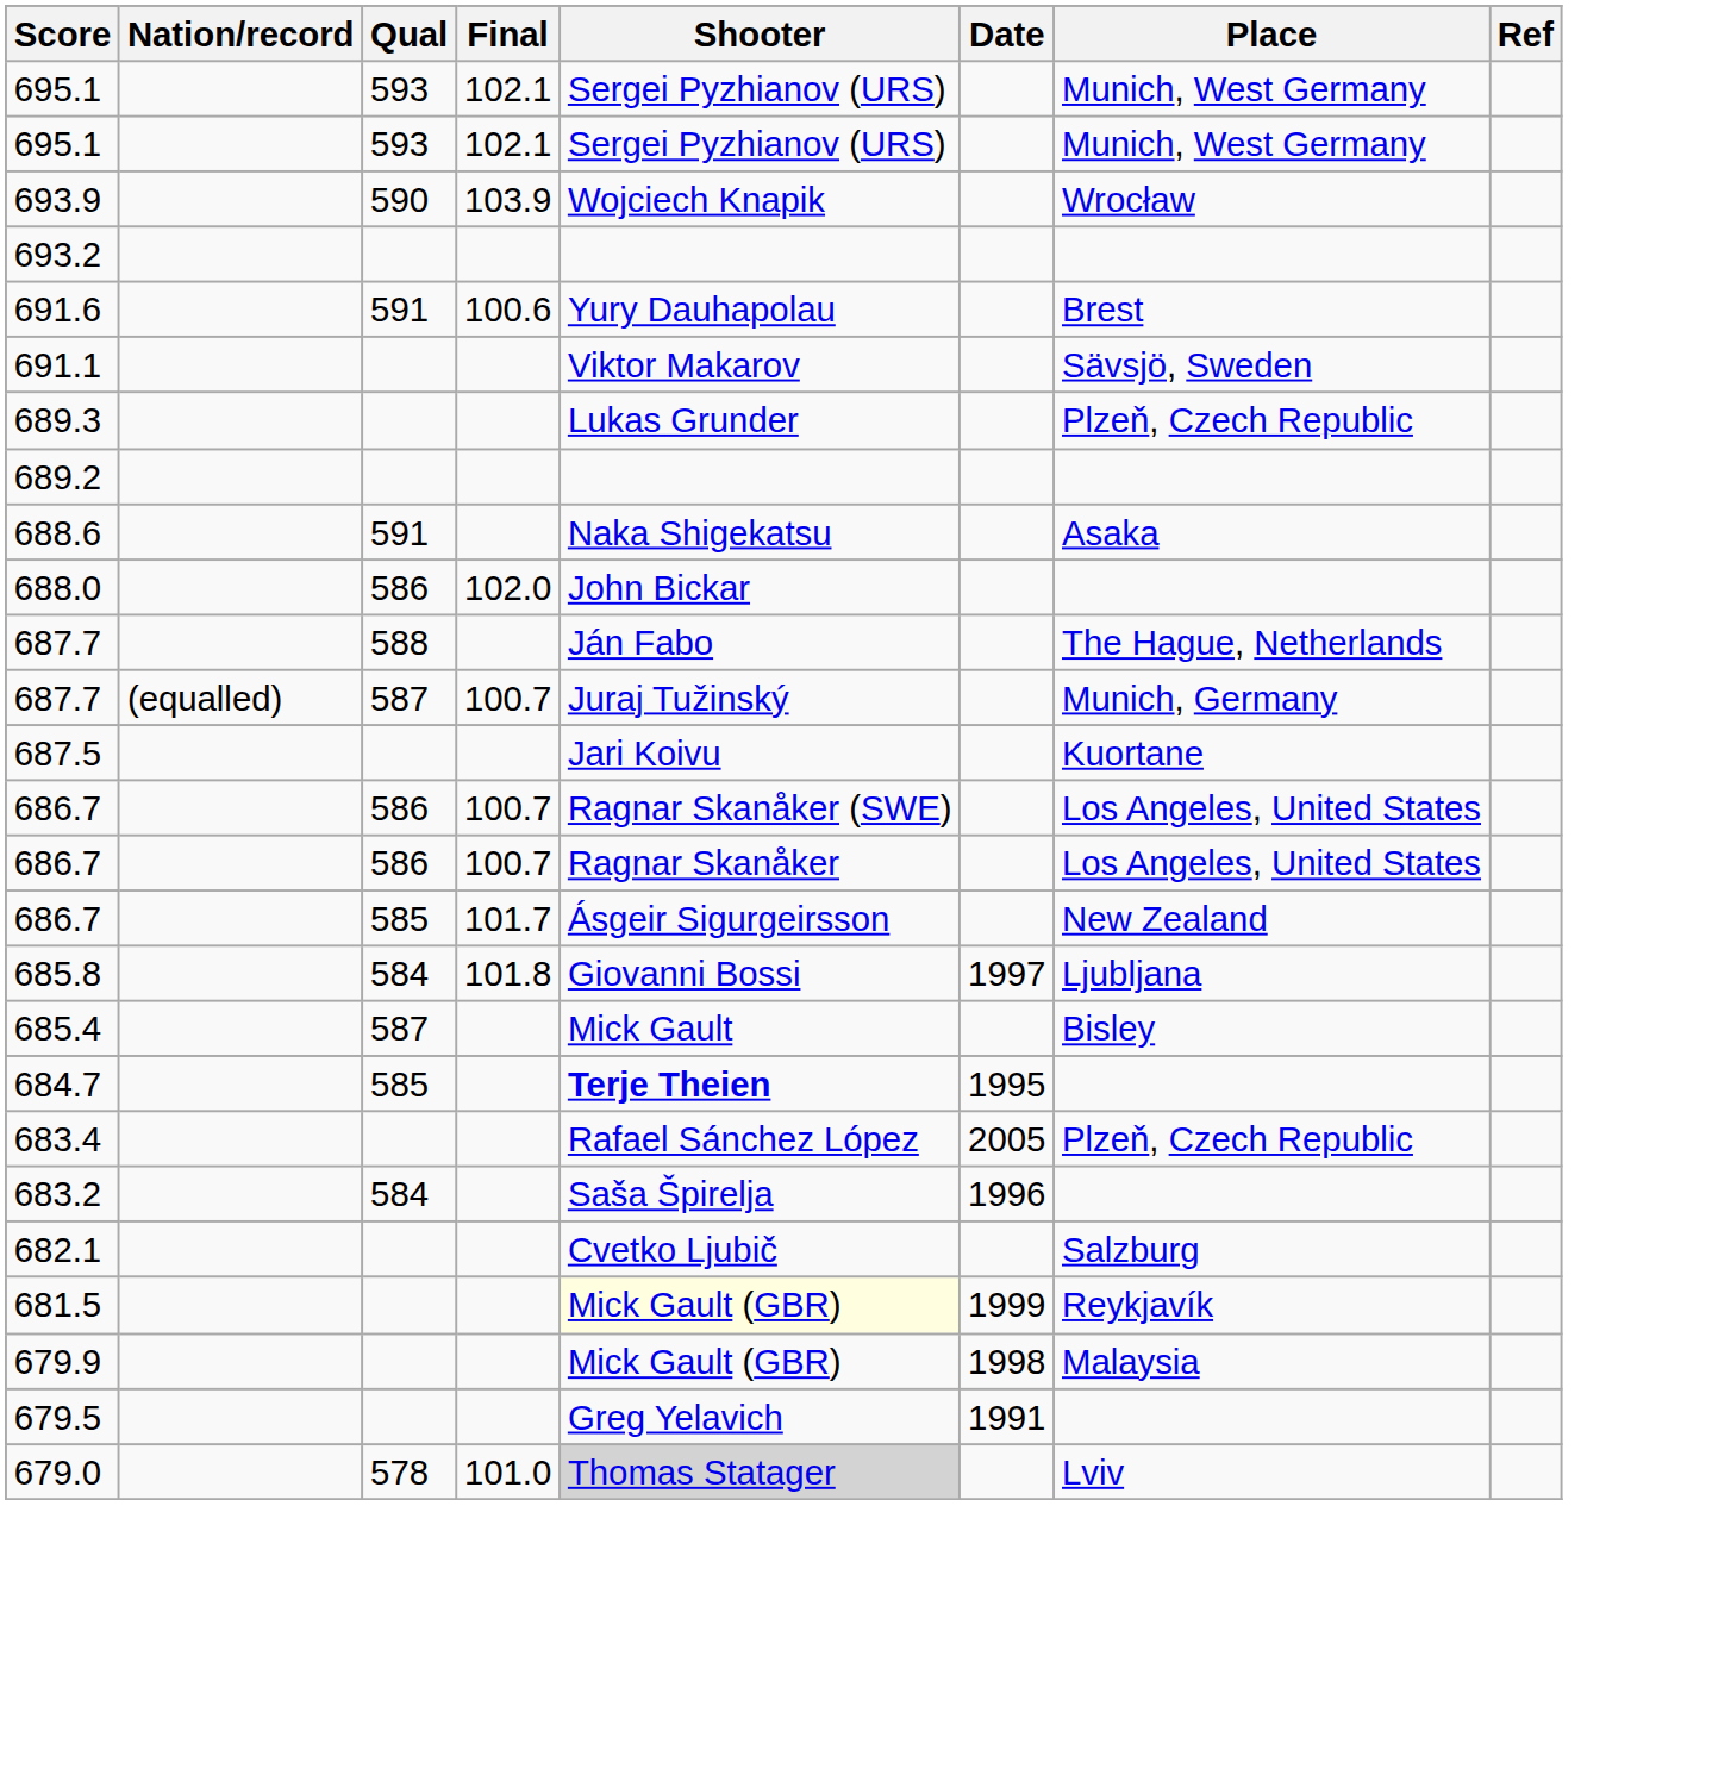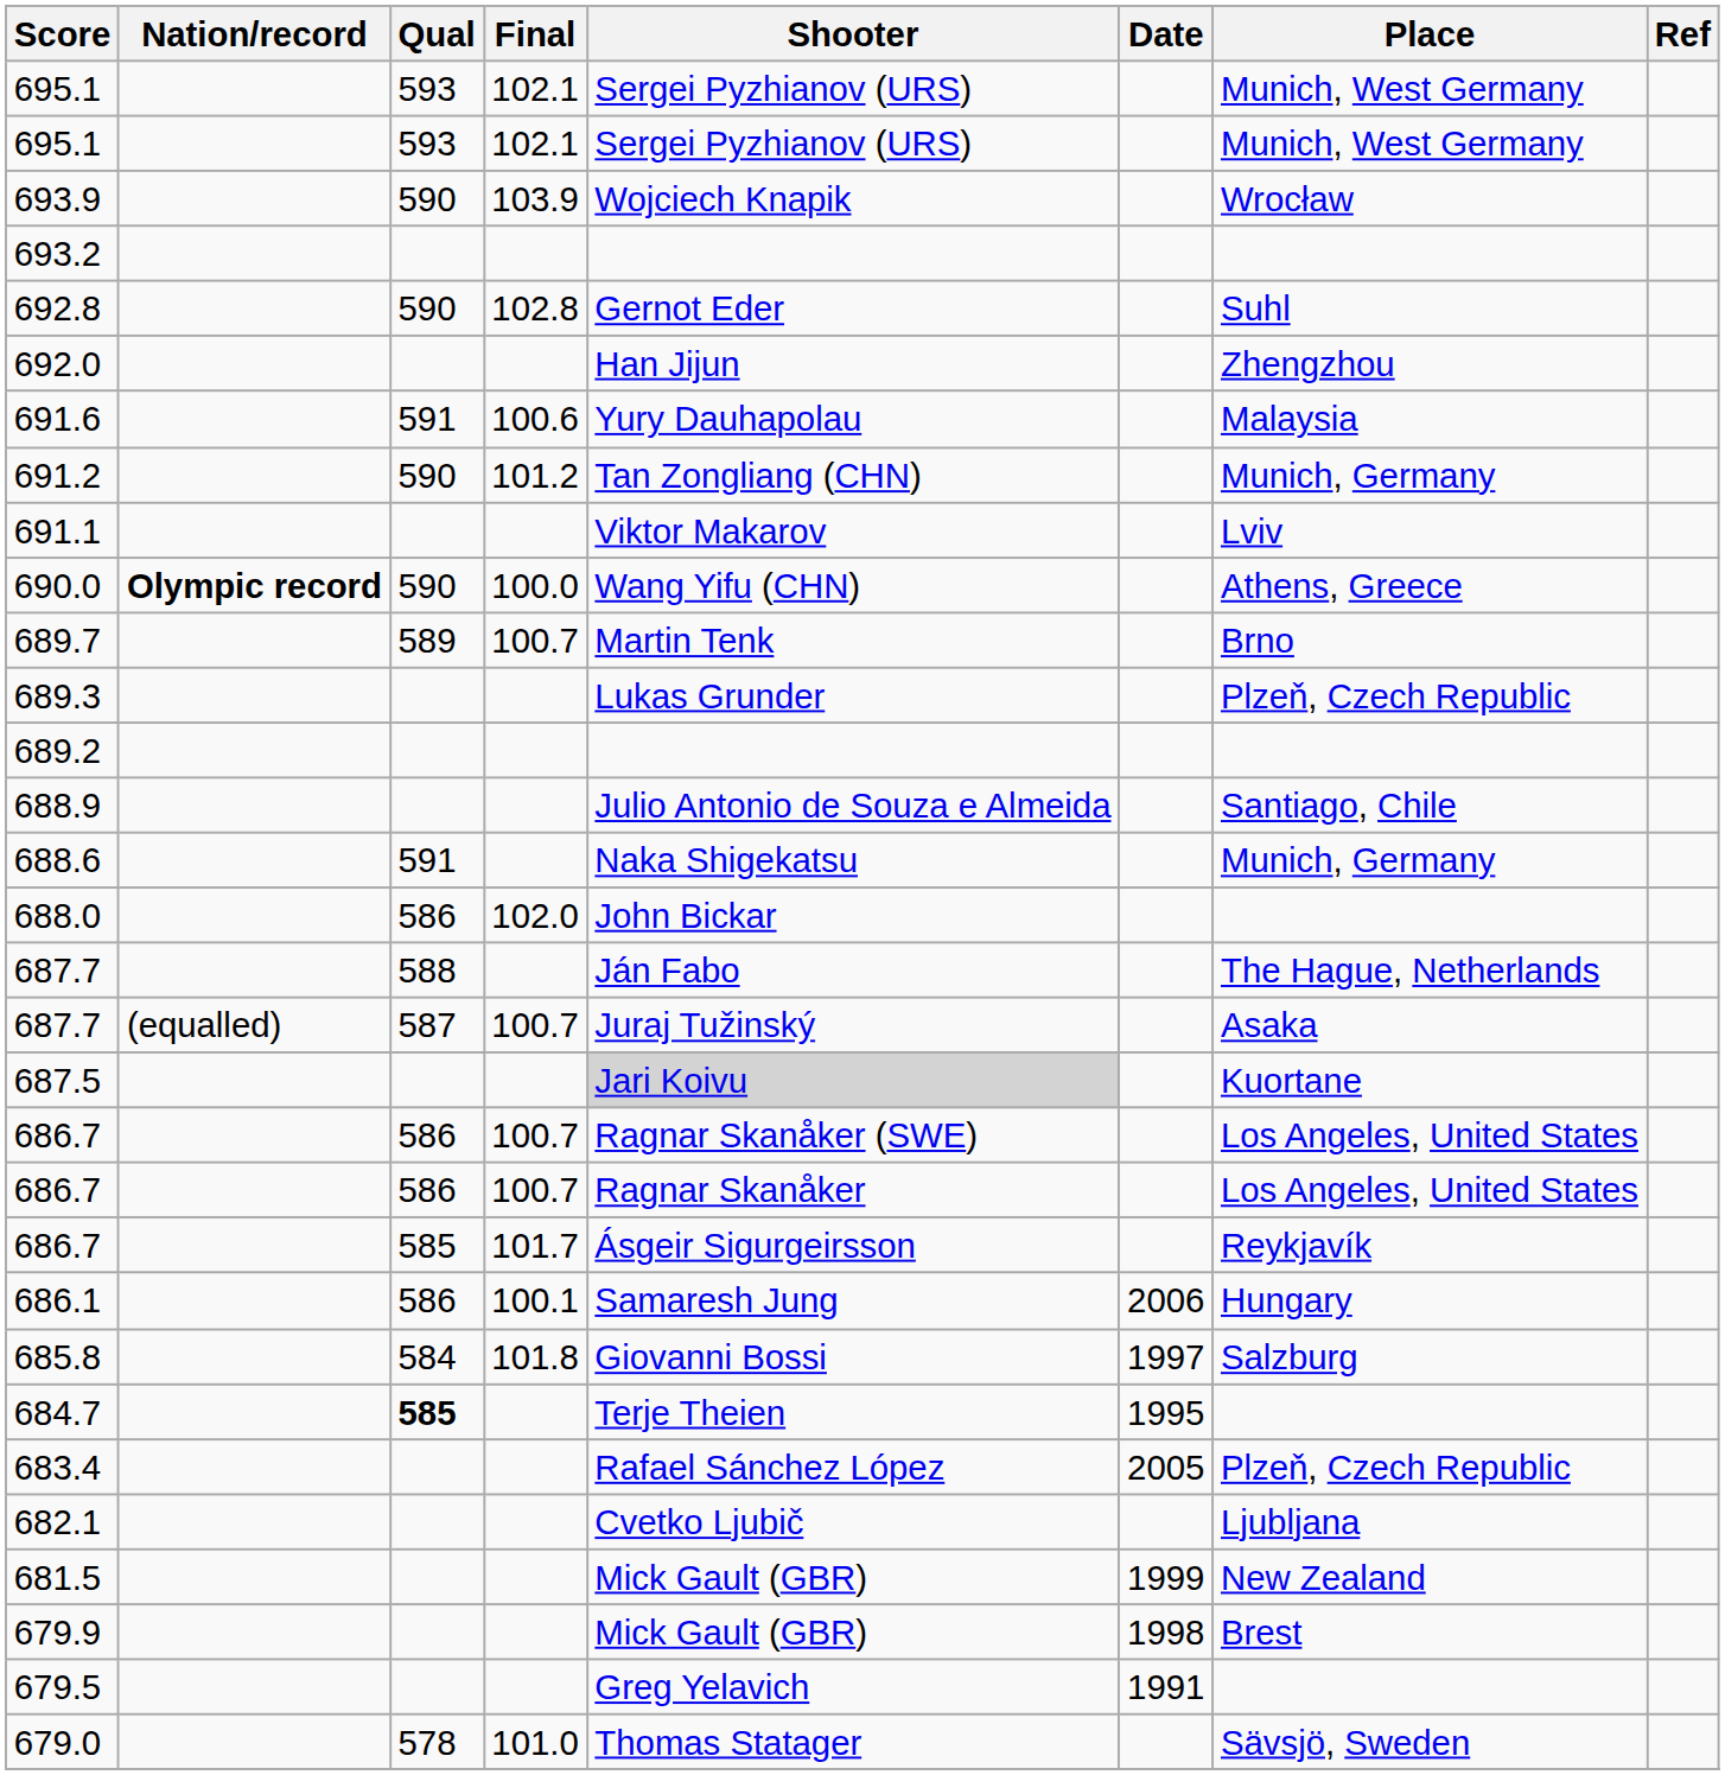 <table class="wikitable sortable" style="font-size: 95%">
 <tr>
 <th>Score</th>
 <th>Nation/record</th>
 <th>Qual</th>
 <th>Final</th>
 <th>Shooter</th>
 <th>Date</th>
 <th>Place</th>
 <th>Ref</th>
 </tr>
 <tr>
 <td>695.1</td>
 <td></td>
 <td>593</td>
 <td>102.1</td>
 <td><a href='#'>Sergei Pyzhianov</a> (<a href='#'>URS</a>)</td>
 <td></td>
 <td><a href='#'>Munich</a>, <a href='#'>West Germany</a></td>
 <td></td>
 </tr>
 <tr>
 <td>695.1</td>
 <td></td>
 <td>593</td>
 <td>102.1</td>
 <td><a href='#'>Sergei Pyzhianov</a> (<a href='#'>URS</a>)</td>
 <td></td>
 <td><a href='#'>Munich</a>, <a href='#'>West Germany</a></td>
 <td></td>
 </tr>
 <tr>
 <td>693.9</td>
 <td></td>
 <td>590</td>
 <td>103.9</td>
 <td><a href='#'>Wojciech Knapik</a></td>
 <td></td>
 <td><a href='#'>Wrocław</a></td>
 <td></td>
 </tr>
 <tr>
 <td>693.2</td>
 <td></td>
 <td></td>
 <td></td>
 <td></td>
 <td></td>
 <td></td>
 <td></td>
 </tr>
 <tr>
+<td>692.8</td>
+<td></td>
+<td>590</td>
+<td>102.8</td>
+<td><a href='#'>Gernot Eder</a></td>
+<td></td>
+<td><a href='#'>Suhl</a></td>
+<td></td>
+</tr>
+<tr>
+<td>692.0</td>
+<td></td>
+<td></td>
+<td></td>
+<td><a href='#'>Han Jijun</a></td>
+<td></td>
+<td><a href='#'>Zhengzhou</a></td>
+<td></td>
+</tr>
+<tr>
 <td>691.6</td>
 <td></td>
 <td>591</td>
 <td>100.6</td>
 <td><a href='#'>Yury Dauhapolau</a></td>
 <td></td>
-<td><a href='#'>Brest</a></td>
+<td><a href='#'>Malaysia</a></td>
+<td></td>
+</tr>
+<tr>
+<td>691.2</td>
+<td></td>
+<td>590</td>
+<td>101.2</td>
+<td><a href='#'>Tan Zongliang</a> (<a href='#'>CHN</a>)</td>
+<td></td>
+<td><a href='#'>Munich</a>, <a href='#'>Germany</a></td>
 <td></td>
 </tr>
 <tr>
 <td>691.1</td>
 <td></td>
 <td></td>
 <td></td>
 <td><a href='#'>Viktor Makarov</a></td>
 <td></td>
-<td><a href='#'>Sävsjö</a>, <a href='#'>Sweden</a></td>
+<td><a href='#'>Lviv</a></td>
+<td></td>
+</tr>
+<tr>
+<td>690.0</td>
+<td> <strong>Olympic record</strong></td>
+<td>590</td>
+<td>100.0</td>
+<td><a href='#'>Wang Yifu</a> (<a href='#'>CHN</a>)</td>
+<td></td>
+<td><a href='#'>Athens</a>, <a href='#'>Greece</a></td>
+<td></td>
+</tr>
+<tr>
+<td>689.7</td>
+<td></td>
+<td>589</td>
+<td>100.7</td>
+<td><a href='#'>Martin Tenk</a></td>
+<td></td>
+<td><a href='#'>Brno</a></td>
 <td></td>
 </tr>
 <tr>
 <td>689.3</td>
 <td></td>
 <td></td>
 <td></td>
 <td><a href='#'>Lukas Grunder</a></td>
 <td></td>
 <td><a href='#'>Plzeň</a>, <a href='#'>Czech Republic</a></td>
 <td></td>
 </tr>
 <tr>
 <td>689.2</td>
 <td></td>
 <td></td>
 <td></td>
 <td></td>
 <td></td>
 <td></td>
 <td></td>
 </tr>
 <tr>
+<td>688.9</td>
+<td></td>
+<td></td>
+<td></td>
+<td><a href='#'>Julio Antonio de Souza e Almeida</a></td>
+<td></td>
+<td><a href='#'>Santiago</a>, <a href='#'>Chile</a></td>
+<td></td>
+</tr>
+<tr>
 <td>688.6</td>
 <td></td>
 <td>591</td>
 <td></td>
 <td><a href='#'>Naka Shigekatsu</a></td>
 <td></td>
-<td><a href='#'>Asaka</a></td>
+<td><a href='#'>Munich</a>, <a href='#'>Germany</a></td>
 <td></td>
 </tr>
 <tr>
 <td>688.0</td>
 <td></td>
 <td>586</td>
 <td>102.0</td>
 <td><a href='#'>John Bickar</a></td>
 <td></td>
 <td></td>
 <td></td>
 </tr>
 <tr>
 <td>687.7</td>
 <td></td>
 <td>588</td>
 <td></td>
 <td><a href='#'>Ján Fabo</a></td>
 <td></td>
 <td><a href='#'>The Hague</a>, <a href='#'>Netherlands</a></td>
 <td></td>
 </tr>
 <tr>
 <td>687.7</td>
 <td> (equalled)</td>
 <td>587</td>
 <td>100.7</td>
 <td><a href='#'>Juraj Tužinský</a></td>
 <td></td>
-<td><a href='#'>Munich</a>, <a href='#'>Germany</a></td>
+<td><a href='#'>Asaka</a></td>
 <td></td>
 </tr>
 <tr>
 <td>687.5</td>
 <td></td>
 <td></td>
 <td></td>
-<td><a href='#'>Jari Koivu</a></td>
+<td style="background: lightgrey;"><a href='#'>Jari Koivu</a></td>
 <td></td>
 <td><a href='#'>Kuortane</a></td>
 <td></td>
 </tr>
 <tr>
 <td>686.7</td>
 <td></td>
 <td>586</td>
 <td>100.7</td>
 <td><a href='#'>Ragnar Skanåker</a> (<a href='#'>SWE</a>)</td>
 <td></td>
 <td><a href='#'>Los Angeles</a>, <a href='#'>United States</a></td>
 <td></td>
 </tr>
 <tr>
 <td>686.7</td>
 <td></td>
 <td>586</td>
 <td>100.7</td>
 <td><a href='#'>Ragnar Skanåker</a></td>
 <td></td>
 <td><a href='#'>Los Angeles</a>, <a href='#'>United States</a></td>
 <td></td>
 </tr>
 <tr>
 <td>686.7</td>
 <td></td>
 <td>585</td>
 <td>101.7</td>
 <td><a href='#'>Ásgeir Sigurgeirsson</a></td>
 <td></td>
-<td><a href='#'>New Zealand</a></td>
+<td><a href='#'>Reykjavík</a></td>
+<td></td>
+</tr>
+<tr>
+<td>686.1</td>
+<td></td>
+<td>586</td>
+<td>100.1</td>
+<td><a href='#'>Samaresh Jung</a></td>
+<td>2006</td>
+<td><a href='#'>Hungary</a></td>
 <td></td>
 </tr>
 <tr>
 <td>685.8</td>
 <td></td>
 <td>584</td>
 <td>101.8</td>
 <td><a href='#'>Giovanni Bossi</a></td>
 <td>1997</td>
-<td><a href='#'>Ljubljana</a></td>
-<td></td>
-</tr>
-<tr>
-<td>685.4</td>
-<td></td>
-<td>587</td>
-<td></td>
-<td><a href='#'>Mick Gault</a></td>
-<td></td>
-<td><a href='#'>Bisley</a></td>
+<td><a href='#'>Salzburg</a></td>
 <td></td>
 </tr>
 <tr>
 <td>684.7</td>
 <td></td>
-<td>585</td>
+<td><strong>585</strong></td>
 <td></td>
-<td><strong><a href='#'>Terje Theien</a></strong></td>
+<td><a href='#'>Terje Theien</a></td>
 <td>1995</td>
 <td></td>
 <td></td>
 </tr>
 <tr>
 <td>683.4</td>
 <td></td>
 <td></td>
 <td></td>
 <td><a href='#'>Rafael Sánchez López</a></td>
 <td>2005</td>
 <td><a href='#'>Plzeň</a>, <a href='#'>Czech Republic</a></td>
 <td></td>
 </tr>
 <tr>
-<td>683.2</td>
-<td></td>
-<td>584</td>
-<td></td>
-<td><a href='#'>Saša Špirelja</a></td>
-<td>1996</td>
-<td></td>
-<td></td>
-</tr>
-<tr>
 <td>682.1</td>
 <td></td>
 <td></td>
 <td></td>
 <td><a href='#'>Cvetko Ljubič</a></td>
 <td></td>
-<td><a href='#'>Salzburg</a></td>
+<td><a href='#'>Ljubljana</a></td>
 <td></td>
 </tr>
 <tr>
 <td>681.5</td>
 <td></td>
 <td></td>
 <td></td>
-<td style="background: lightyellow;"><a href='#'>Mick Gault</a> (<a href='#'>GBR</a>)</td>
+<td><a href='#'>Mick Gault</a> (<a href='#'>GBR</a>)</td>
 <td>1999</td>
-<td><a href='#'>Reykjavík</a></td>
+<td><a href='#'>New Zealand</a></td>
 <td></td>
 </tr>
 <tr>
 <td>679.9</td>
 <td></td>
 <td></td>
 <td></td>
 <td><a href='#'>Mick Gault</a> (<a href='#'>GBR</a>)</td>
 <td>1998</td>
-<td><a href='#'>Malaysia</a></td>
+<td><a href='#'>Brest</a></td>
 <td></td>
 </tr>
 <tr>
 <td>679.5</td>
 <td></td>
 <td></td>
 <td></td>
 <td><a href='#'>Greg Yelavich</a></td>
 <td>1991</td>
 <td></td>
 <td></td>
 </tr>
 <tr>
 <td>679.0</td>
 <td></td>
 <td>578</td>
 <td>101.0</td>
-<td style="background: lightgrey;"><a href='#'>Thomas Statager</a></td>
+<td><a href='#'>Thomas Statager</a></td>
 <td></td>
-<td><a href='#'>Lviv</a></td>
+<td><a href='#'>Sävsjö</a>, <a href='#'>Sweden</a></td>
 <td></td>
 </tr>
 <tr>
 </tr>
 </table>
